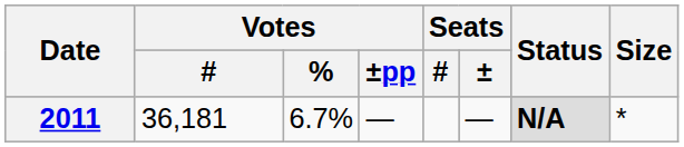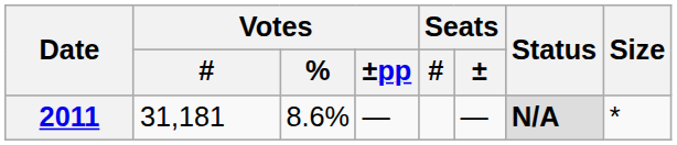 <table class="wikitable" style="font-size:98%;">
 <tr>
 <th width="65" rowspan="2">Date</th>
 <th colspan="3">Votes</th>
 <th colspan="2">Seats</th>
 <th rowspan="2">Status</th>
 <th rowspan="2">Size</th>
 </tr>
 <tr>
 <th width="75">#</th>
 <th>%</th>
 <th>±<a href='#'>pp</a></th>
 <th>#</th>
 <th>±</th>
 </tr>
 <tr>
 <th><a href='#'>2011</a></th>
-<td>36,181</td>
-<td>6.7%</td>
+<td>31,181</td>
+<td>8.6%</td>
 <td>—</td>
 <td style="text-align:center;"></td>
 <td>—</td>
 <td style="background-color:#ddd;"><strong>N/A</strong></td>
 <td>*</td>
 </tr>
 </table>
